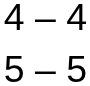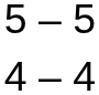 <table style="text-align:center">
 <tr>
 <th width=200></th>
 <th width=100></th>
 <th width=200></th>
 </tr>
 <tr>
 <td align=right><strong></strong></td>
-<td>4 – 4</td>
+<td>5 – 5</td>
 <td align=left><strong></strong></td>
 </tr>
 <tr>
 <td align=right><strong></strong></td>
-<td>5 – 5</td>
+<td>4 – 4</td>
 <td align=left><strong></strong></td>
 </tr>
 </table>
